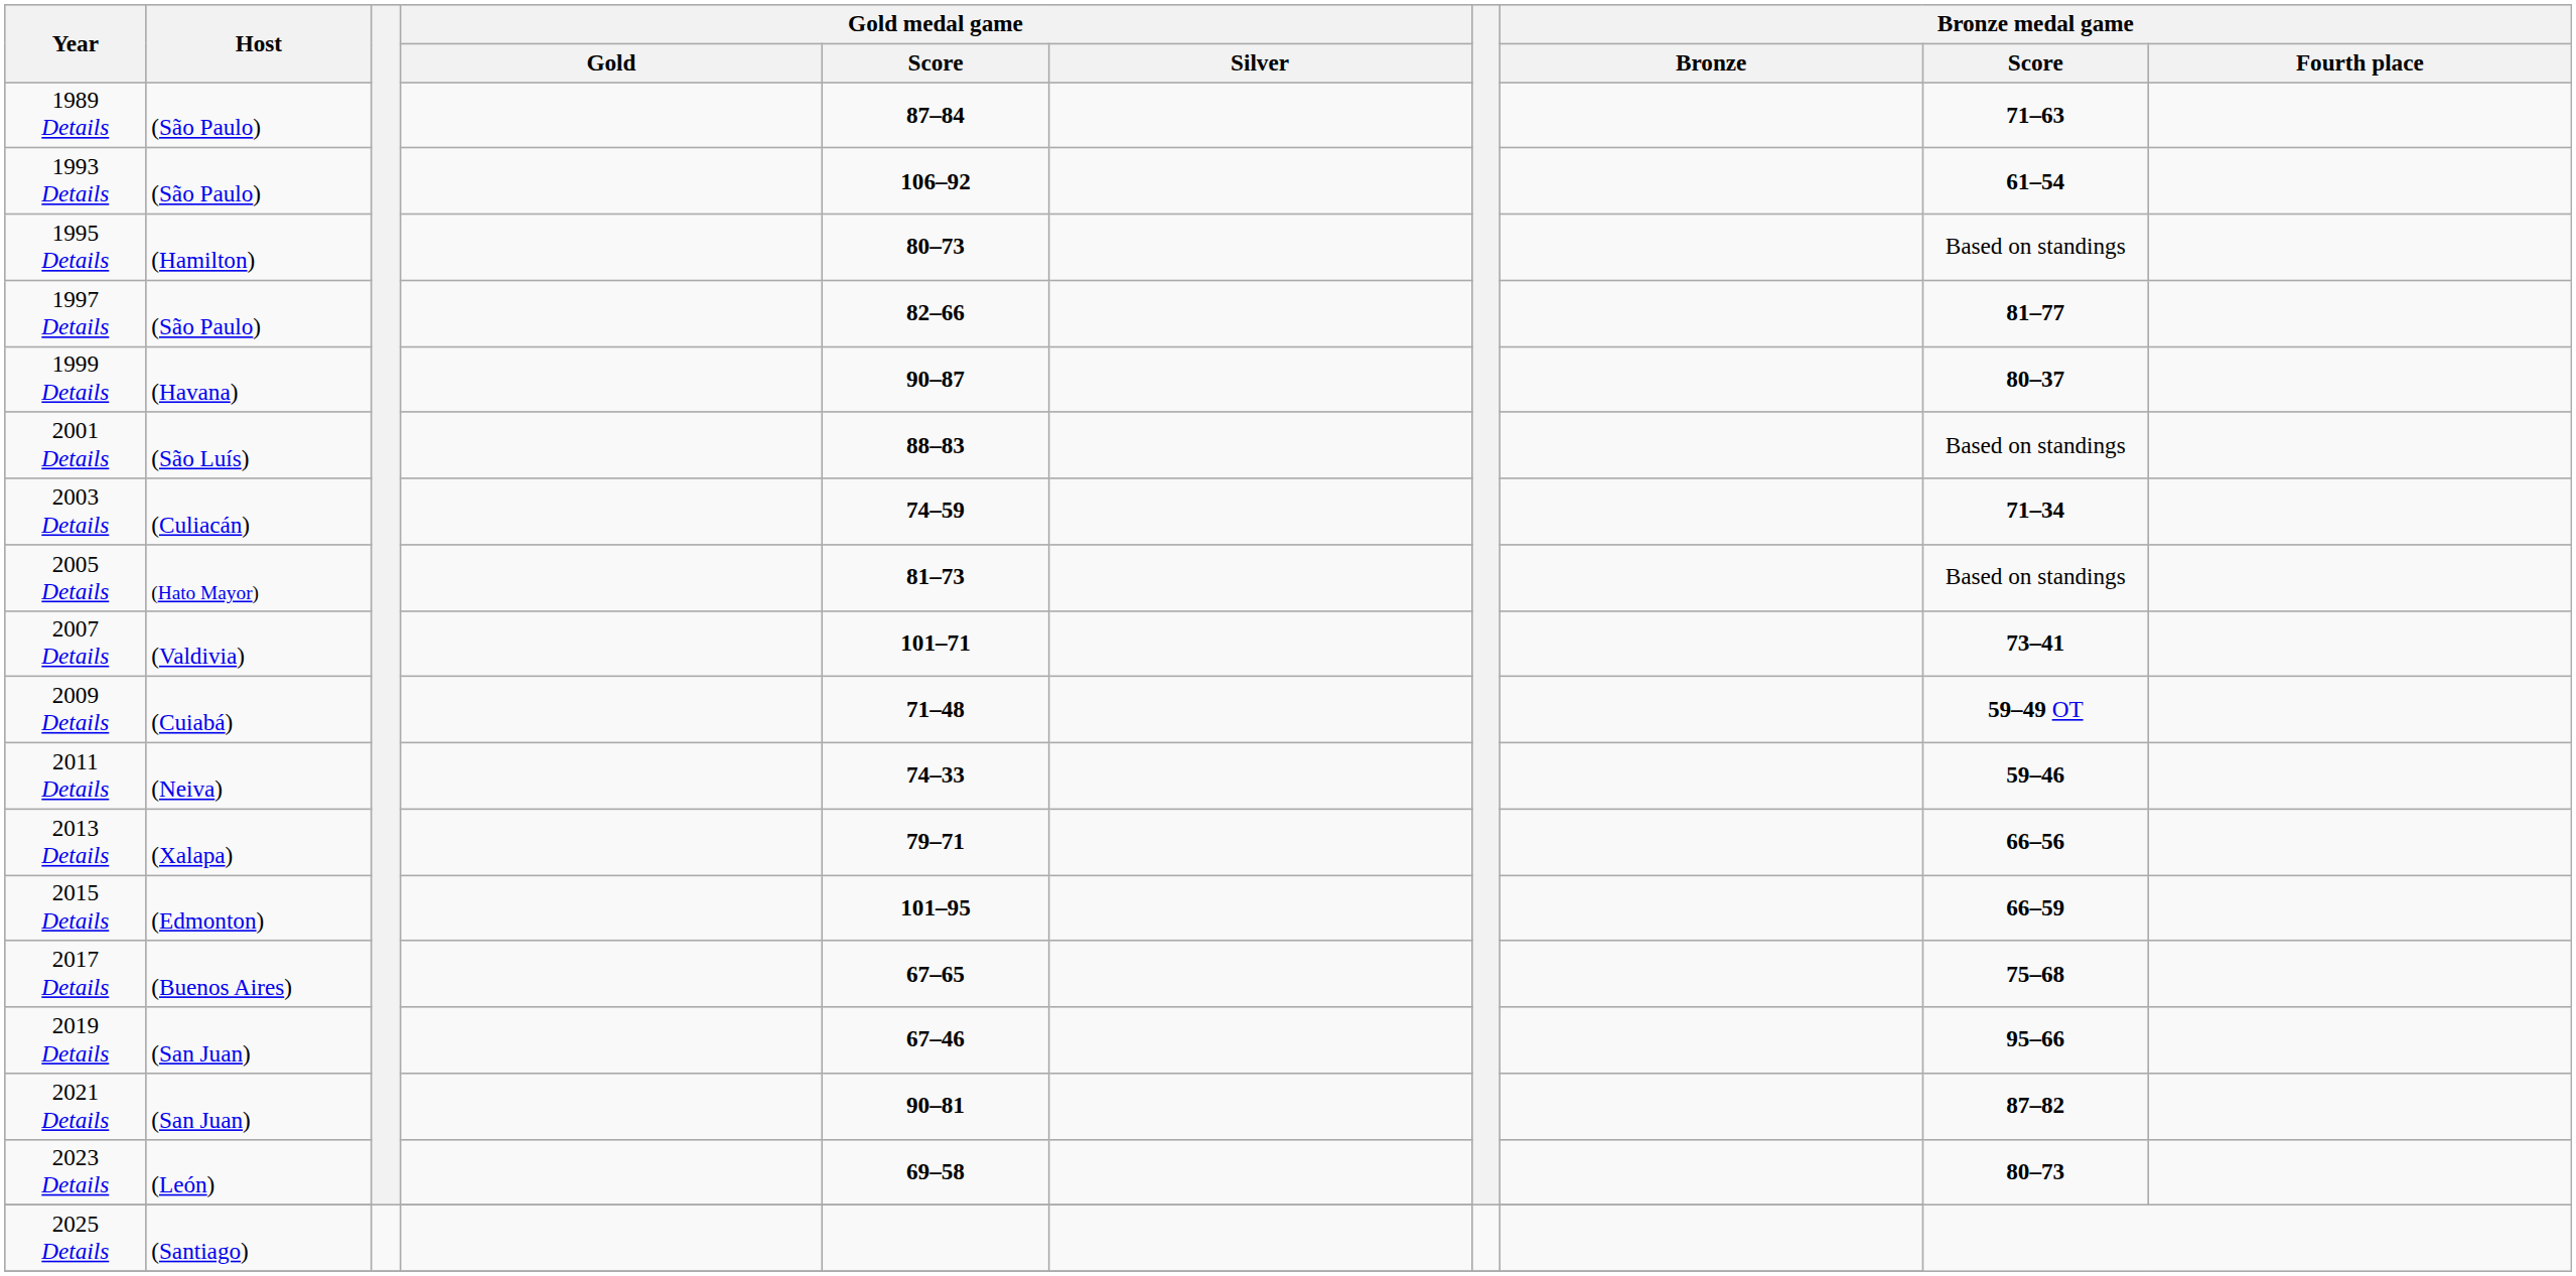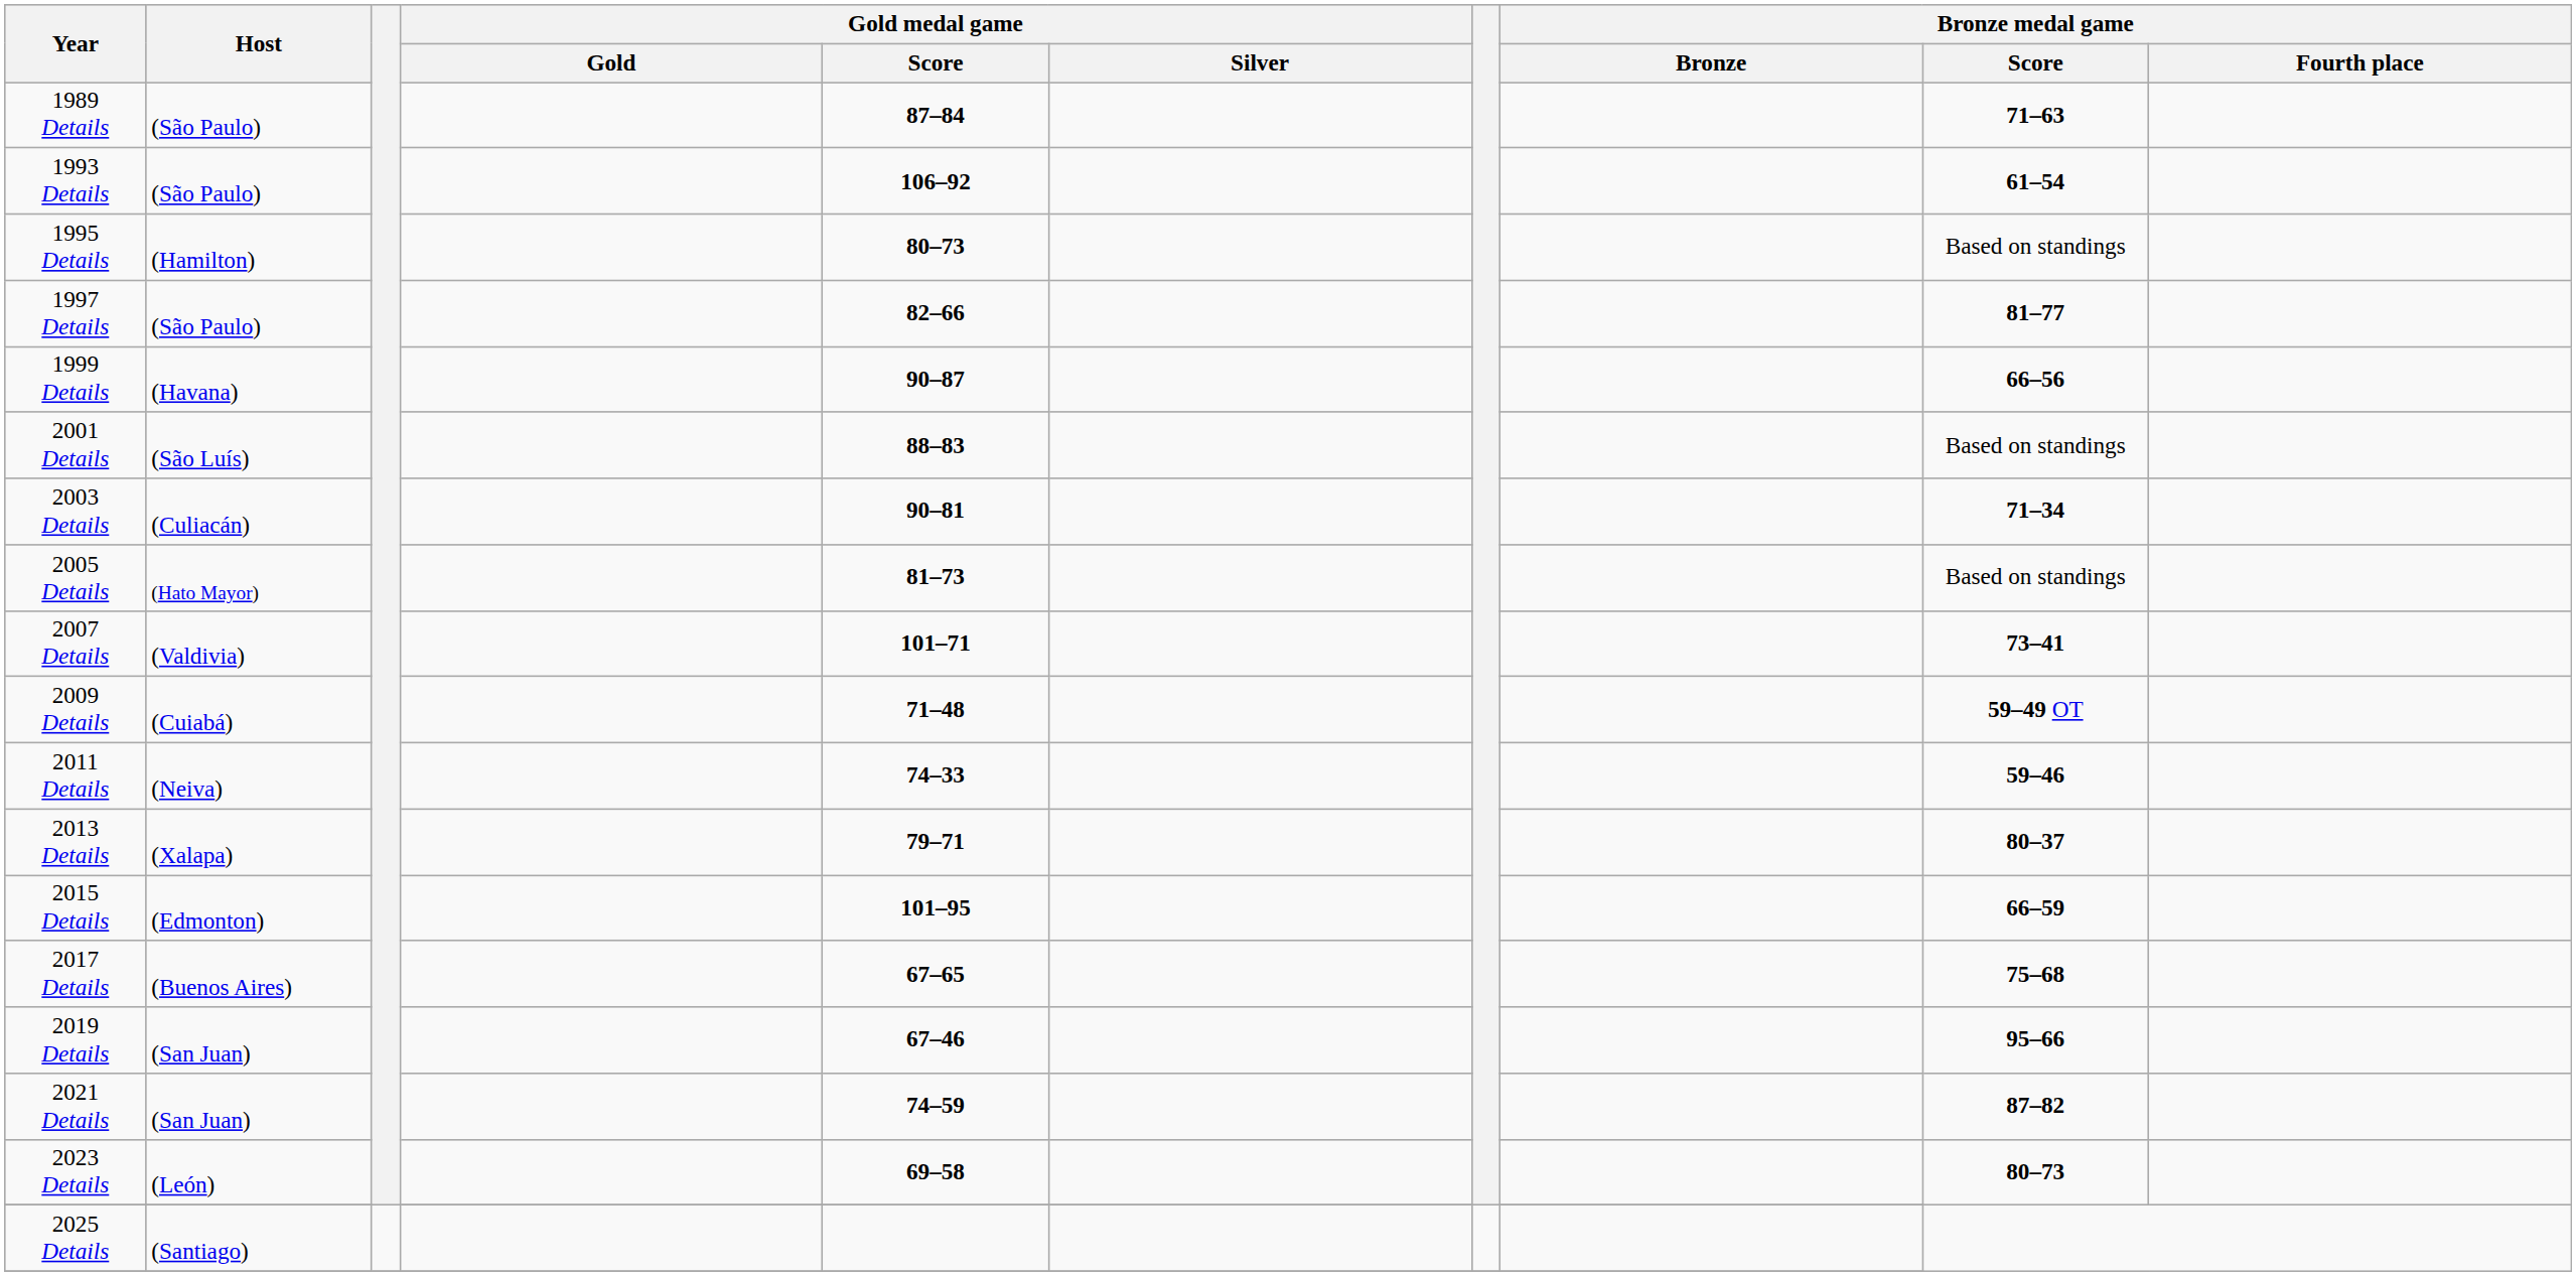 <table class=wikitable style="text-align:center; font-size:90%; width:100%">
 <tr>
 <th rowspan=2 width=5%>Year</th>
 <th rowspan=2 width=8%>Host</th>
 <th width=1% rowspan=20></th>
 <th colspan=3>Gold medal game</th>
 <th width=1% rowspan=20></th>
 <th colspan=3>Bronze medal game</th>
 </tr>
 <tr>
 <th width=15%>Gold</th>
 <th width=8%>Score</th>
 <th width=15%>Silver</th>
 <th width=15%>Bronze</th>
 <th width=8%>Score</th>
 <th width=15%>Fourth place</th>
 </tr>
 <tr>
 <td>1989 <br> <em><a href='#'>Details</a></em></td>
 <td align=left> <br> (<a href='#'>São Paulo</a>)</td>
 <td><strong></strong></td>
 <td><strong>87–84</strong></td>
 <td></td>
 <td></td>
 <td><strong>71–63</strong></td>
 <td></td>
 </tr>
 <tr>
 <td>1993 <br> <em><a href='#'>Details</a></em></td>
 <td align=left> <br> (<a href='#'>São Paulo</a>)</td>
 <td><strong></strong></td>
 <td><strong>106–92</strong></td>
 <td></td>
 <td></td>
 <td><strong>61–54</strong></td>
 <td></td>
 </tr>
 <tr>
 <td>1995 <br> <em><a href='#'>Details</a></em></td>
 <td align=left> <br> (<a href='#'>Hamilton</a>)</td>
 <td><strong></strong></td>
 <td><strong>80–73</strong></td>
 <td></td>
 <td></td>
 <td>Based on standings</td>
 <td></td>
 </tr>
 <tr>
 <td>1997 <br> <em><a href='#'>Details</a></em></td>
 <td align=left> <br> (<a href='#'>São Paulo</a>)</td>
 <td><strong></strong></td>
 <td><strong>82–66</strong></td>
 <td></td>
 <td></td>
 <td><strong>81–77</strong></td>
 <td></td>
 </tr>
 <tr>
 <td>1999 <br> <em><a href='#'>Details</a></em></td>
 <td align=left> <br> (<a href='#'>Havana</a>)</td>
 <td><strong></strong></td>
 <td><strong>90–87</strong></td>
 <td></td>
 <td></td>
-<td><strong>80–37</strong></td>
+<td><strong>66–56</strong></td>
 <td></td>
 </tr>
 <tr>
 <td>2001 <br> <em><a href='#'>Details</a></em></td>
 <td align=left> <br> (<a href='#'>São Luís</a>)</td>
 <td><strong></strong></td>
 <td><strong>88–83</strong></td>
 <td></td>
 <td></td>
 <td>Based on standings</td>
 <td></td>
 </tr>
 <tr>
 <td>2003 <br> <em><a href='#'>Details</a></em></td>
 <td align=left> <br> (<a href='#'>Culiacán</a>)</td>
 <td><strong></strong></td>
-<td><strong>74–59</strong></td>
+<td><strong>90–81</strong></td>
 <td></td>
 <td></td>
 <td><strong>71–34</strong></td>
 <td></td>
 </tr>
 <tr>
 <td>2005 <br> <em><a href='#'>Details</a></em></td>
 <td align=left><small> </small><br> <small>(<a href='#'>Hato Mayor</a>) </small></td>
 <td><strong></strong></td>
 <td><strong>81–73</strong></td>
 <td></td>
 <td></td>
 <td>Based on standings</td>
 <td></td>
 </tr>
 <tr>
 <td>2007 <br> <em><a href='#'>Details</a></em></td>
 <td align=left> <br> (<a href='#'>Valdivia</a>)</td>
 <td><strong></strong></td>
 <td><strong>101–71</strong></td>
 <td></td>
 <td></td>
 <td><strong>73–41</strong></td>
 <td></td>
 </tr>
 <tr>
 <td>2009 <br><em><a href='#'>Details</a></em></td>
 <td align=left> <br> (<a href='#'>Cuiabá</a>)</td>
 <td><strong></strong></td>
 <td><strong>71–48</strong></td>
 <td></td>
 <td></td>
 <td><strong>59–49</strong> <a href='#'>OT</a></td>
 <td></td>
 </tr>
 <tr>
 <td>2011 <br><em><a href='#'>Details</a></em></td>
 <td align=left> <br> (<a href='#'>Neiva</a>)</td>
 <td><strong></strong></td>
 <td><strong>74–33</strong></td>
 <td></td>
 <td></td>
 <td><strong>59–46</strong></td>
 <td></td>
 </tr>
 <tr>
 <td>2013 <br><em><a href='#'>Details</a></em></td>
 <td align=left> <br> (<a href='#'>Xalapa</a>)</td>
 <td><strong></strong></td>
 <td><strong>79–71</strong></td>
 <td></td>
 <td></td>
-<td><strong>66–56</strong></td>
+<td><strong>80–37</strong></td>
 <td></td>
 </tr>
 <tr>
 <td>2015 <br><em><a href='#'>Details</a></em></td>
 <td align=left> <br> (<a href='#'>Edmonton</a>)</td>
 <td><strong></strong></td>
 <td><strong>101–95</strong></td>
 <td></td>
 <td></td>
 <td><strong>66–59</strong></td>
 <td></td>
 </tr>
 <tr>
 <td>2017 <br><em><a href='#'>Details</a></em></td>
 <td align=left> <br> (<a href='#'>Buenos Aires</a>)</td>
 <td><strong></strong></td>
 <td><strong>67–65</strong></td>
 <td></td>
 <td></td>
 <td><strong>75–68</strong></td>
 <td></td>
 </tr>
 <tr>
 <td>2019 <br><em><a href='#'>Details</a></em></td>
 <td align=left><br> (<a href='#'>San Juan</a>)</td>
 <td><strong></strong></td>
 <td><strong>67–46</strong></td>
 <td></td>
 <td></td>
 <td><strong>95–66</strong></td>
 <td></td>
 </tr>
 <tr>
 <td>2021 <br><em><a href='#'>Details</a></em></td>
 <td align=left><br> (<a href='#'>San Juan</a>)</td>
 <td><strong></strong></td>
-<td><strong>90–81</strong></td>
+<td><strong>74–59</strong></td>
 <td></td>
 <td></td>
 <td><strong>87–82</strong></td>
 <td></td>
 </tr>
 <tr>
 <td>2023 <br><em><a href='#'>Details</a></em></td>
 <td align=left><br> (<a href='#'>León</a>)</td>
 <td><strong></strong></td>
 <td><strong>69–58</strong></td>
 <td></td>
 <td></td>
 <td><strong>80–73</strong></td>
 <td></td>
 </tr>
 <tr>
 </tr>
 <tr>
 <td>2025 <br><em><a href='#'>Details</a></em></td>
 <td align=left> <br> (<a href='#'>Santiago</a>)</td>
 <td></td>
 <td></td>
 <td></td>
 <td></td>
 <td></td>
 <td></td>
 </tr>
 <tr>
 </tr>
 </table>
